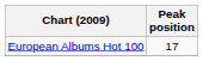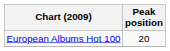 <table class="wikitable sortable">
 <tr>
 <th>Chart (2009)</th>
 <th>Peak<br>position</th>
 </tr>
 <tr>
 <td><a href='#'>European Albums Hot 100</a></td>
-<td style="text-align:center;">17</td>
+<td style="text-align:center;">20</td>
 </tr>
 <tr>
 </tr>
 <tr>
 </tr>
 </table>
